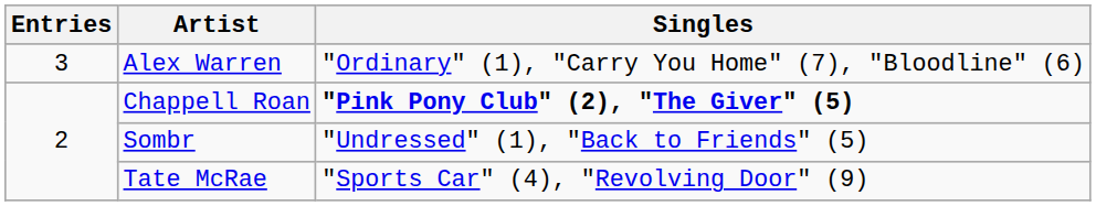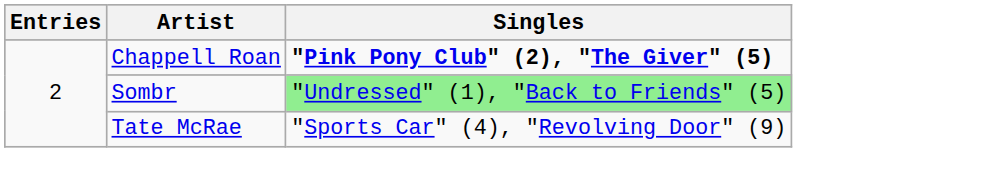 <table class="wikitable sortable">
 <tr>
 <th>Entries</th>
 <th>Artist</th>
 <th>Singles</th>
-</tr>
-<tr>
-<td style="text-align: center;">3</td>
-<td><a href='#'>Alex Warren</a></td>
-<td>"<a href='#'>Ordinary</a>" (1), "Carry You Home" (7), "Bloodline" (6)</td>
 </tr>
 <tr>
 <td style="text-align: center;" rowspan="3">2</td>
 <td><a href='#'>Chappell Roan</a></td>
 <td><strong>"<a href='#'>Pink Pony Club</a>" (2), "<a href='#'>The Giver</a>" (5)</strong></td>
 </tr>
 <tr>
 <td><a href='#'>Sombr</a></td>
-<td>"<a href='#'>Undressed</a>" (1), "<a href='#'>Back to Friends</a>" (5)</td>
+<td style="background: lightgreen;">"<a href='#'>Undressed</a>" (1), "<a href='#'>Back to Friends</a>" (5)</td>
 </tr>
 <tr>
 <td><a href='#'>Tate McRae</a></td>
 <td>"<a href='#'>Sports Car</a>" (4), "<a href='#'>Revolving Door</a>" (9)</td>
 </tr>
 </table>
